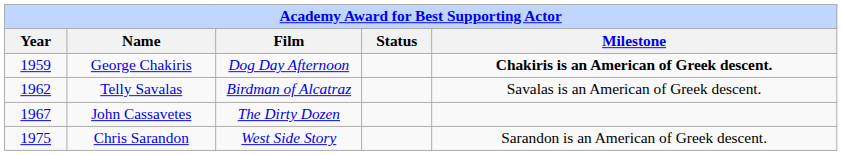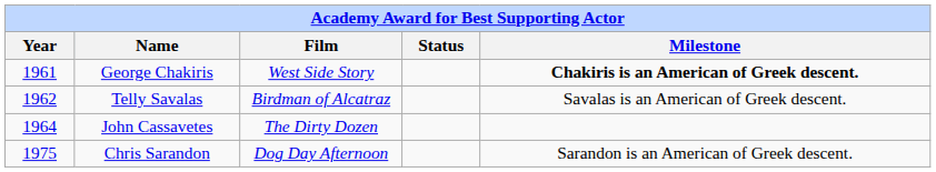 <table class="wikitable" style="text-align: center">
 <tr ---- bgcolor="#bfd7ff">
 <td colspan=5 align=center><strong><a href='#'>Academy Award for Best Supporting Actor</a></strong></td>
 </tr>
 <tr ---- bgcolor="#ebf5ff">
 <th width="75"><strong>Year</strong></th>
 <th width="200"><strong>Name</strong></th>
 <th width="200"><strong>Film</strong></th>
 <th width="80"><strong>Status</strong></th>
 <th width="650"><strong><a href='#'>Milestone</a></strong></th>
 </tr>
 <tr>
-<td><a href='#'>1959</a></td>
+<td><a href='#'>1961</a></td>
 <td><a href='#'>George Chakiris</a></td>
-<td><em><a href='#'>Dog Day Afternoon</a></em></td>
+<td><em><a href='#'>West Side Story</a></em></td>
 <td></td>
 <td><strong>Chakiris is an American of Greek descent.</strong></td>
 </tr>
 <tr>
 <td><a href='#'>1962</a></td>
 <td><a href='#'>Telly Savalas</a></td>
 <td><em><a href='#'>Birdman of Alcatraz</a></em></td>
 <td></td>
 <td>Savalas is an American of Greek descent.</td>
 </tr>
 <tr>
-<td><a href='#'>1967</a></td>
+<td><a href='#'>1964</a></td>
 <td><a href='#'>John Cassavetes</a></td>
 <td><em><a href='#'>The Dirty Dozen</a></em></td>
 <td></td>
 <td></td>
 </tr>
 <tr>
 <td><a href='#'>1975</a></td>
 <td><a href='#'>Chris Sarandon</a></td>
-<td><em><a href='#'>West Side Story</a></em></td>
+<td><em><a href='#'>Dog Day Afternoon</a></em></td>
 <td></td>
 <td>Sarandon is an American of Greek descent.</td>
 </tr>
 </table>
